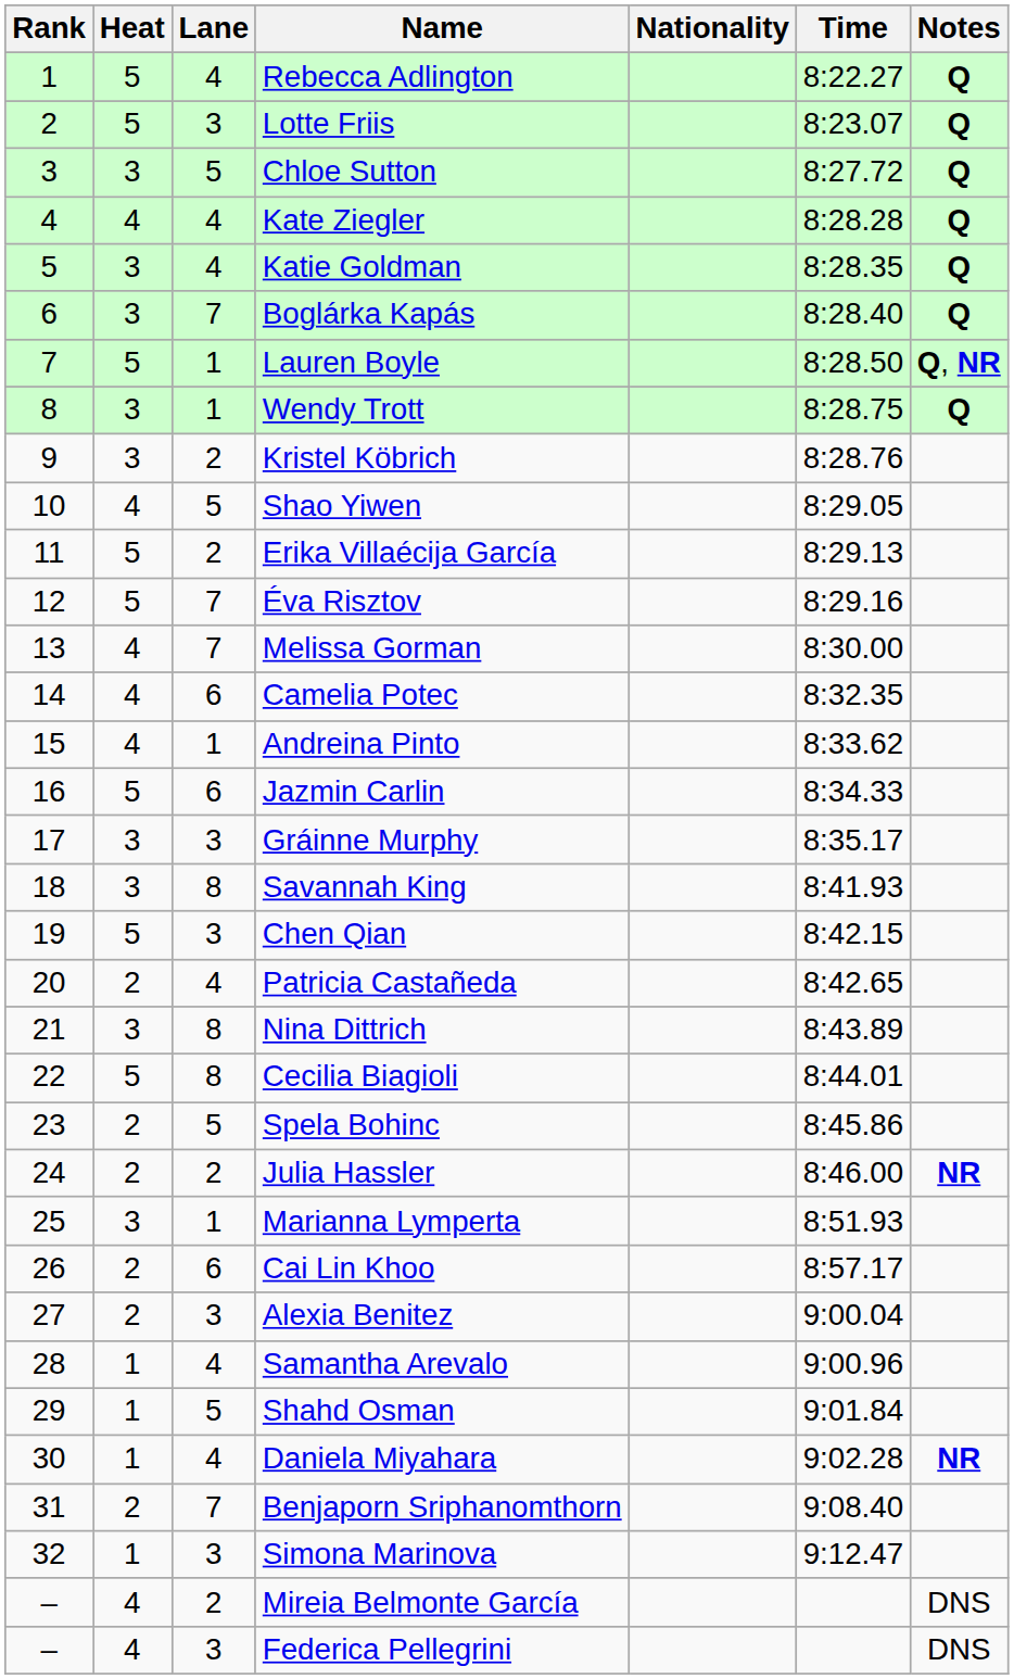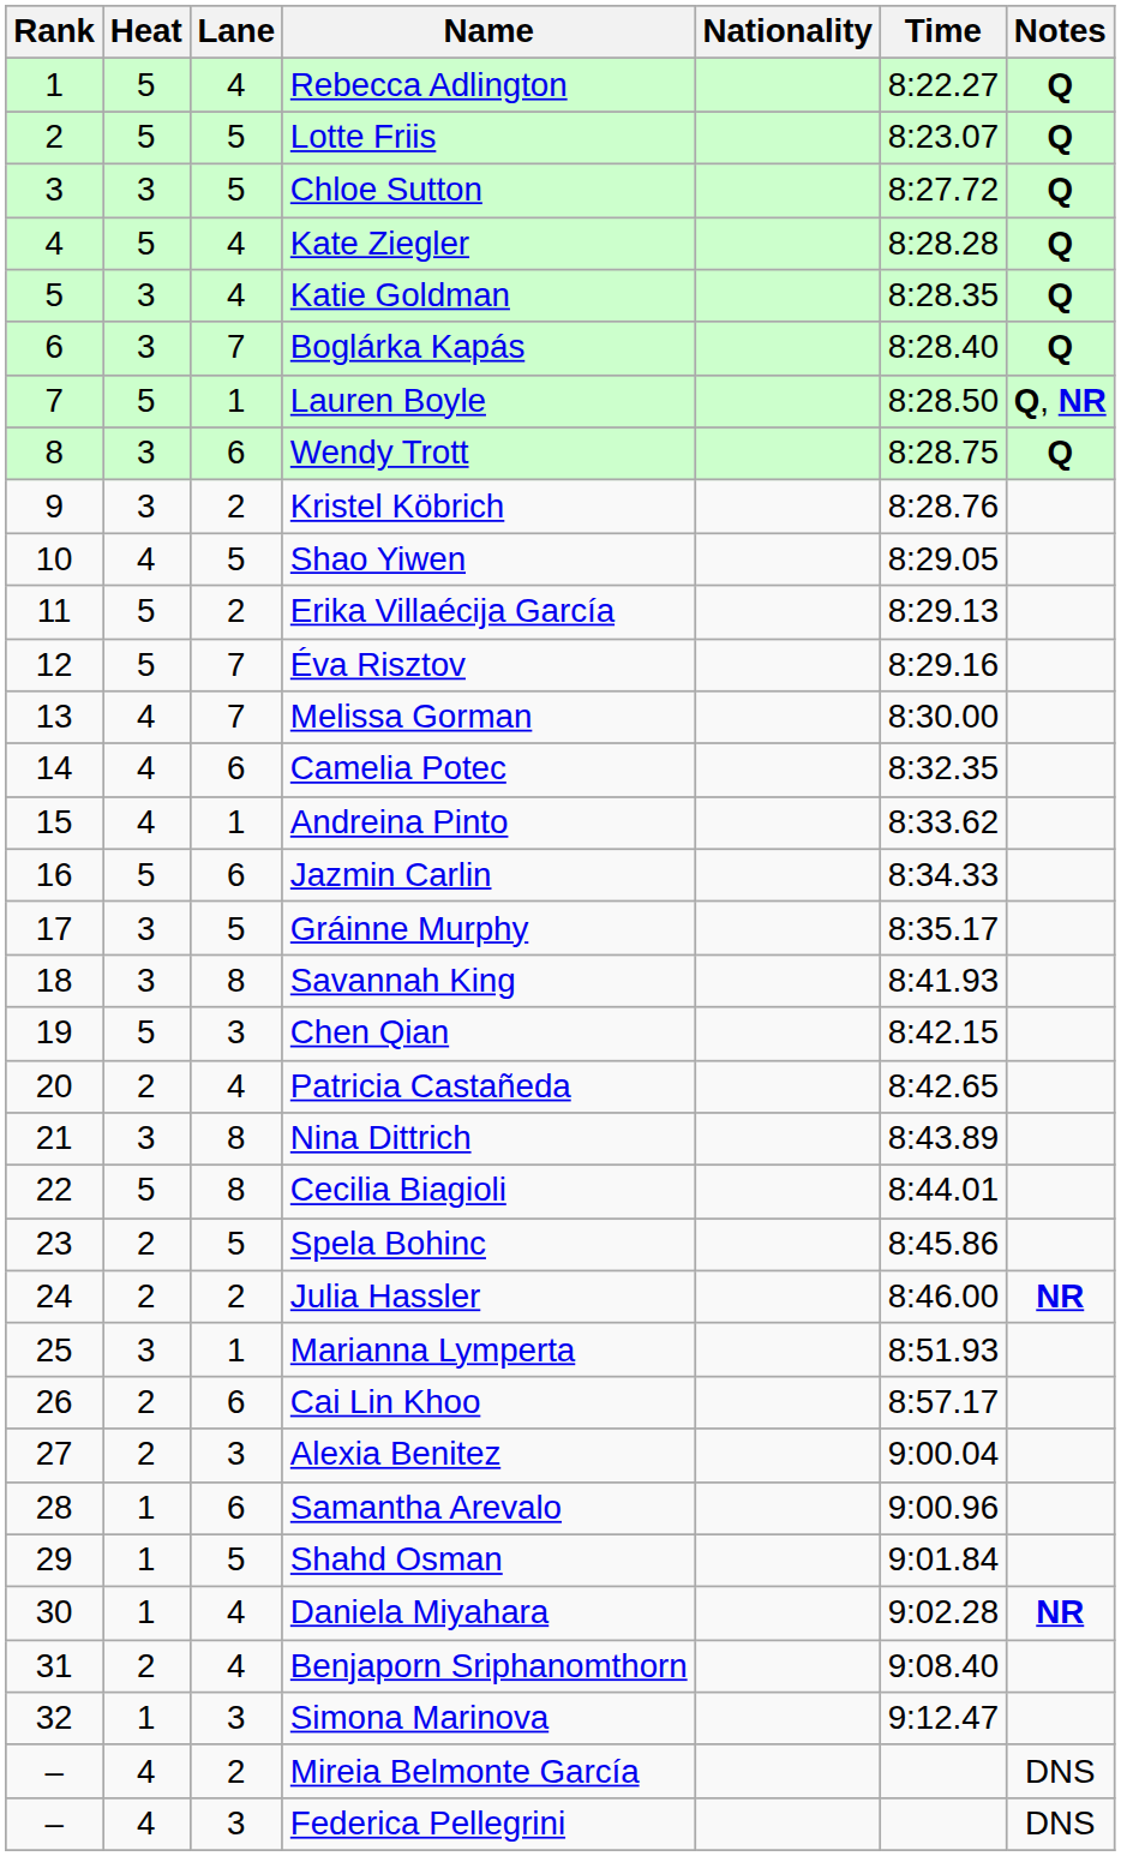 <table class="wikitable sortable" style="text-align:center">
 <tr>
 <th>Rank</th>
 <th>Heat</th>
 <th>Lane</th>
 <th>Name</th>
 <th>Nationality</th>
 <th>Time</th>
 <th>Notes</th>
 </tr>
 <tr bgcolor=ccffcc>
 <td>1</td>
 <td>5</td>
 <td>4</td>
 <td align=left><a href='#'>Rebecca Adlington</a></td>
 <td align=left></td>
 <td>8:22.27</td>
 <td><strong>Q</strong></td>
 </tr>
 <tr bgcolor=ccffcc>
 <td>2</td>
 <td>5</td>
-<td>3</td>
+<td>5</td>
 <td align=left><a href='#'>Lotte Friis</a></td>
 <td align=left></td>
 <td>8:23.07</td>
 <td><strong>Q</strong></td>
 </tr>
 <tr bgcolor=ccffcc>
 <td>3</td>
 <td>3</td>
 <td>5</td>
 <td align=left><a href='#'>Chloe Sutton</a></td>
 <td align=left></td>
 <td>8:27.72</td>
 <td><strong>Q</strong></td>
 </tr>
 <tr bgcolor=ccffcc>
 <td>4</td>
-<td>4</td>
+<td>5</td>
 <td>4</td>
 <td align=left><a href='#'>Kate Ziegler</a></td>
 <td align=left></td>
 <td>8:28.28</td>
 <td><strong>Q</strong></td>
 </tr>
 <tr bgcolor=ccffcc>
 <td>5</td>
 <td>3</td>
 <td>4</td>
 <td align=left><a href='#'>Katie Goldman</a></td>
 <td align=left></td>
 <td>8:28.35</td>
 <td><strong>Q</strong></td>
 </tr>
 <tr bgcolor=ccffcc>
 <td>6</td>
 <td>3</td>
 <td>7</td>
 <td align=left><a href='#'>Boglárka Kapás</a></td>
 <td align=left></td>
 <td>8:28.40</td>
 <td><strong>Q</strong></td>
 </tr>
 <tr bgcolor=ccffcc>
 <td>7</td>
 <td>5</td>
 <td>1</td>
 <td align=left><a href='#'>Lauren Boyle</a></td>
 <td align=left></td>
 <td>8:28.50</td>
 <td><strong>Q</strong>, <strong><a href='#'>NR</a></strong></td>
 </tr>
 <tr bgcolor=ccffcc>
 <td>8</td>
 <td>3</td>
-<td>1</td>
+<td>6</td>
 <td align=left><a href='#'>Wendy Trott</a></td>
 <td align=left></td>
 <td>8:28.75</td>
 <td><strong>Q</strong></td>
 </tr>
 <tr>
 <td>9</td>
 <td>3</td>
 <td>2</td>
 <td align=left><a href='#'>Kristel Köbrich</a></td>
 <td align=left></td>
 <td>8:28.76</td>
 <td></td>
 </tr>
 <tr>
 <td>10</td>
 <td>4</td>
 <td>5</td>
 <td align=left><a href='#'>Shao Yiwen</a></td>
 <td align=left></td>
 <td>8:29.05</td>
 <td></td>
 </tr>
 <tr>
 <td>11</td>
 <td>5</td>
 <td>2</td>
 <td align=left><a href='#'>Erika Villaécija García</a></td>
 <td align=left></td>
 <td>8:29.13</td>
 <td></td>
 </tr>
 <tr>
 <td>12</td>
 <td>5</td>
 <td>7</td>
 <td align=left><a href='#'>Éva Risztov</a></td>
 <td align=left></td>
 <td>8:29.16</td>
 <td></td>
 </tr>
 <tr>
 <td>13</td>
 <td>4</td>
 <td>7</td>
 <td align=left><a href='#'>Melissa Gorman</a></td>
 <td align=left></td>
 <td>8:30.00</td>
 <td></td>
 </tr>
 <tr>
 <td>14</td>
 <td>4</td>
 <td>6</td>
 <td align=left><a href='#'>Camelia Potec</a></td>
 <td align=left></td>
 <td>8:32.35</td>
 <td></td>
 </tr>
 <tr>
 <td>15</td>
 <td>4</td>
 <td>1</td>
 <td align=left><a href='#'>Andreina Pinto</a></td>
 <td align=left></td>
 <td>8:33.62</td>
 <td></td>
 </tr>
 <tr>
 <td>16</td>
 <td>5</td>
 <td>6</td>
 <td align=left><a href='#'>Jazmin Carlin</a></td>
 <td align=left></td>
 <td>8:34.33</td>
 <td></td>
 </tr>
 <tr>
 <td>17</td>
 <td>3</td>
-<td>3</td>
+<td>5</td>
 <td align=left><a href='#'>Gráinne Murphy</a></td>
 <td align=left></td>
 <td>8:35.17</td>
 <td></td>
 </tr>
 <tr>
 <td>18</td>
 <td>3</td>
 <td>8</td>
 <td align=left><a href='#'>Savannah King</a></td>
 <td align=left></td>
 <td>8:41.93</td>
 <td></td>
 </tr>
 <tr>
 <td>19</td>
 <td>5</td>
 <td>3</td>
 <td align=left><a href='#'>Chen Qian</a></td>
 <td align=left></td>
 <td>8:42.15</td>
 <td></td>
 </tr>
 <tr>
 <td>20</td>
 <td>2</td>
 <td>4</td>
 <td align=left><a href='#'>Patricia Castañeda</a></td>
 <td align=left></td>
 <td>8:42.65</td>
 <td></td>
 </tr>
 <tr>
 <td>21</td>
 <td>3</td>
 <td>8</td>
 <td align=left><a href='#'>Nina Dittrich</a></td>
 <td align=left></td>
 <td>8:43.89</td>
 <td></td>
 </tr>
 <tr>
 <td>22</td>
 <td>5</td>
 <td>8</td>
 <td align=left><a href='#'>Cecilia Biagioli</a></td>
 <td align=left></td>
 <td>8:44.01</td>
 <td></td>
 </tr>
 <tr>
 <td>23</td>
 <td>2</td>
 <td>5</td>
 <td align=left><a href='#'>Spela Bohinc</a></td>
 <td align=left></td>
 <td>8:45.86</td>
 <td></td>
 </tr>
 <tr>
 <td>24</td>
 <td>2</td>
 <td>2</td>
 <td align=left><a href='#'>Julia Hassler</a></td>
 <td align=left></td>
 <td>8:46.00</td>
 <td><strong><a href='#'>NR</a></strong></td>
 </tr>
 <tr>
 <td>25</td>
 <td>3</td>
 <td>1</td>
 <td align=left><a href='#'>Marianna Lymperta</a></td>
 <td align=left></td>
 <td>8:51.93</td>
 <td></td>
 </tr>
 <tr>
 <td>26</td>
 <td>2</td>
 <td>6</td>
 <td align=left><a href='#'>Cai Lin Khoo</a></td>
 <td align=left></td>
 <td>8:57.17</td>
 <td></td>
 </tr>
 <tr>
 <td>27</td>
 <td>2</td>
 <td>3</td>
 <td align=left><a href='#'>Alexia Benitez</a></td>
 <td align=left></td>
 <td>9:00.04</td>
 <td></td>
 </tr>
 <tr>
 <td>28</td>
 <td>1</td>
-<td>4</td>
+<td>6</td>
 <td align=left><a href='#'>Samantha Arevalo</a></td>
 <td align=left></td>
 <td>9:00.96</td>
 <td></td>
 </tr>
 <tr>
 <td>29</td>
 <td>1</td>
 <td>5</td>
 <td align=left><a href='#'>Shahd Osman</a></td>
 <td align=left></td>
 <td>9:01.84</td>
 <td></td>
 </tr>
 <tr>
 <td>30</td>
 <td>1</td>
 <td>4</td>
 <td align=left><a href='#'>Daniela Miyahara</a></td>
 <td align=left></td>
 <td>9:02.28</td>
 <td><strong><a href='#'>NR</a></strong></td>
 </tr>
 <tr>
 <td>31</td>
 <td>2</td>
-<td>7</td>
+<td>4</td>
 <td align=left><a href='#'>Benjaporn Sriphanomthorn</a></td>
 <td align=left></td>
 <td>9:08.40</td>
 <td></td>
 </tr>
 <tr>
 <td>32</td>
 <td>1</td>
 <td>3</td>
 <td align=left><a href='#'>Simona Marinova</a></td>
 <td align=left></td>
 <td>9:12.47</td>
 <td></td>
 </tr>
 <tr>
 <td>–</td>
 <td>4</td>
 <td>2</td>
 <td align=left><a href='#'>Mireia Belmonte García</a></td>
 <td align=left></td>
 <td></td>
 <td>DNS</td>
 </tr>
 <tr>
 <td>–</td>
 <td>4</td>
 <td>3</td>
 <td align=left><a href='#'>Federica Pellegrini</a></td>
 <td align=left></td>
 <td></td>
 <td>DNS</td>
 </tr>
 </table>
